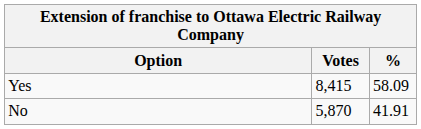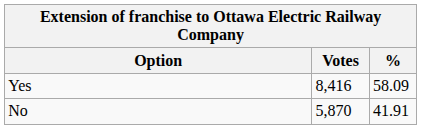 <table class="wikitable">
 <tr>
 <th colspan="3">Extension of franchise to Ottawa Electric Railway Company</th>
 </tr>
 <tr>
 <th style="width: 300px">Option</th>
 <th style="width: 50px">Votes</th>
 <th style="width: 40px">%</th>
 </tr>
 <tr>
 <td>Yes</td>
-<td>8,415</td>
+<td>8,416</td>
 <td>58.09</td>
 </tr>
 <tr>
 <td>No</td>
 <td>5,870</td>
 <td>41.91</td>
 </tr>
 </table>
